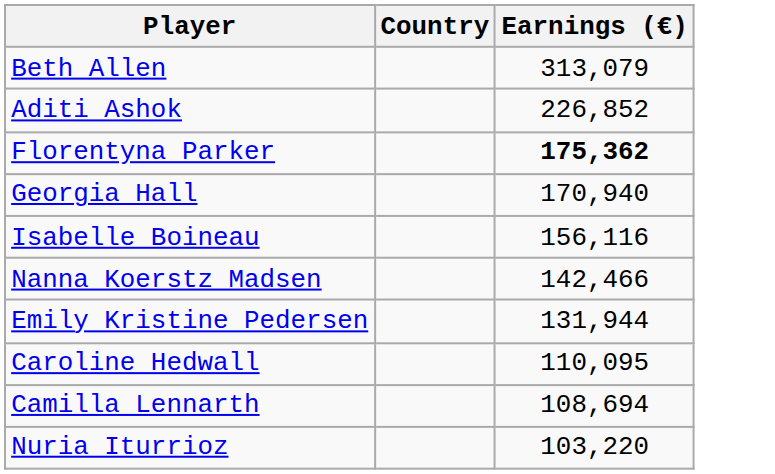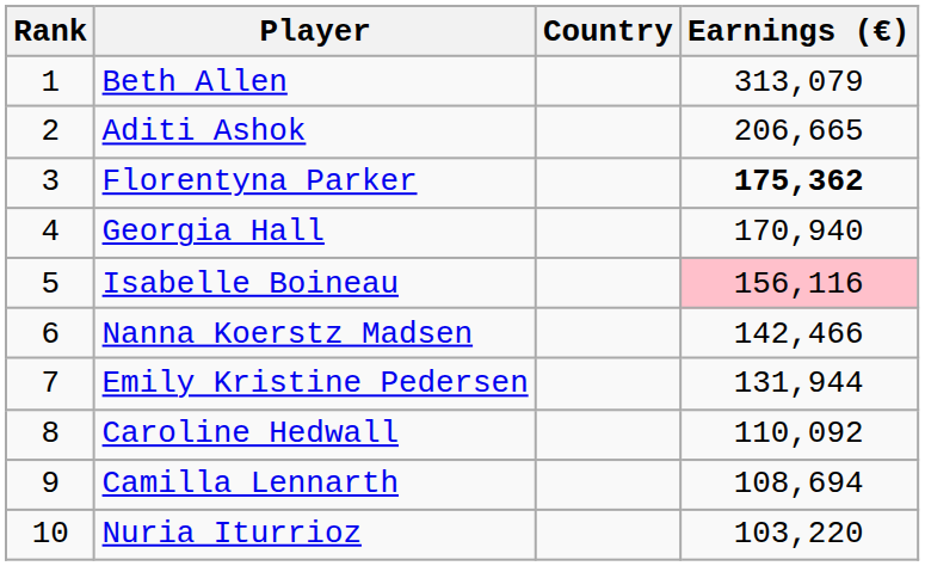 <table class="wikitable">
 <tr>
+<th>Rank</th>
 <th>Player</th>
 <th>Country</th>
 <th>Earnings (€)</th>
 </tr>
 <tr>
+<td align=center>1</td>
 <td><a href='#'>Beth Allen</a></td>
 <td></td>
 <td align=center>313,079</td>
 </tr>
 <tr>
+<td align=center>2</td>
 <td><a href='#'>Aditi Ashok</a></td>
 <td></td>
-<td align=center>226,852</td>
+<td align=center>206,665</td>
 </tr>
 <tr>
+<td align=center>3</td>
 <td><a href='#'>Florentyna Parker</a></td>
 <td></td>
 <td align=center><strong>175,362</strong></td>
 </tr>
 <tr>
+<td align=center>4</td>
 <td><a href='#'>Georgia Hall</a></td>
 <td></td>
 <td align=center>170,940</td>
 </tr>
 <tr>
+<td align=center>5</td>
 <td><a href='#'>Isabelle Boineau</a></td>
 <td></td>
-<td align=center>156,116</td>
+<td align=center style="background: pink;">156,116</td>
 </tr>
 <tr>
+<td align=center>6</td>
 <td><a href='#'>Nanna Koerstz Madsen</a></td>
 <td></td>
 <td align=center>142,466</td>
 </tr>
 <tr>
+<td align=center>7</td>
 <td><a href='#'>Emily Kristine Pedersen</a></td>
 <td></td>
 <td align=center>131,944</td>
 </tr>
 <tr>
+<td align=center>8</td>
 <td><a href='#'>Caroline Hedwall</a></td>
 <td></td>
-<td align=center>110,095</td>
+<td align=center>110,092</td>
 </tr>
 <tr>
+<td align=center>9</td>
 <td><a href='#'>Camilla Lennarth</a></td>
 <td></td>
 <td align=center>108,694</td>
 </tr>
 <tr>
+<td align=center>10</td>
 <td><a href='#'>Nuria Iturrioz</a></td>
 <td></td>
 <td align=center>103,220</td>
 </tr>
 </table>
